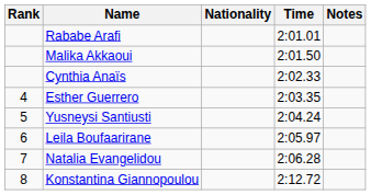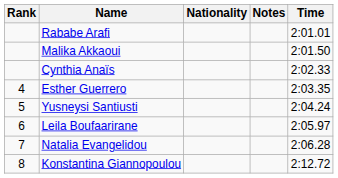 <table class="wikitable sortable" style="text-align:center">
 <tr>
 <th>Rank</th>
 <th>Name</th>
 <th>Nationality</th>
+<th>Notes</th>
 <th>Time</th>
-<th>Notes</th>
 </tr>
 <tr>
 <td></td>
 <td align=left><a href='#'>Rababe Arafi</a></td>
 <td align=left></td>
+<td></td>
 <td>2:01.01</td>
-<td></td>
 </tr>
 <tr>
 <td></td>
 <td align=left><a href='#'>Malika Akkaoui</a></td>
 <td align=left></td>
+<td></td>
 <td>2:01.50</td>
-<td></td>
 </tr>
 <tr>
 <td></td>
 <td align=left><a href='#'>Cynthia Anaïs</a></td>
 <td align=left></td>
+<td></td>
 <td>2:02.33</td>
-<td></td>
 </tr>
 <tr>
 <td>4</td>
 <td align=left><a href='#'>Esther Guerrero</a></td>
 <td align=left></td>
+<td></td>
 <td>2:03.35</td>
-<td></td>
 </tr>
 <tr>
 <td>5</td>
 <td align=left><a href='#'>Yusneysi Santiusti</a></td>
 <td align=left></td>
+<td></td>
 <td>2:04.24</td>
-<td></td>
 </tr>
 <tr>
 <td>6</td>
 <td align=left><a href='#'>Leila Boufaarirane</a></td>
 <td align=left></td>
+<td></td>
 <td>2:05.97</td>
-<td></td>
 </tr>
 <tr>
 <td>7</td>
 <td align=left><a href='#'>Natalia Evangelidou</a></td>
 <td align=left></td>
+<td></td>
 <td>2:06.28</td>
-<td></td>
 </tr>
 <tr>
 <td>8</td>
 <td align=left><a href='#'>Konstantina Giannopoulou</a></td>
 <td align=left></td>
+<td></td>
 <td>2:12.72</td>
-<td></td>
 </tr>
 </table>
